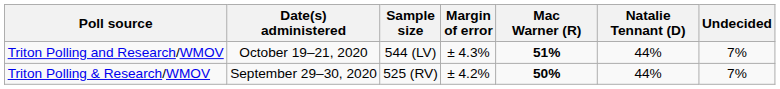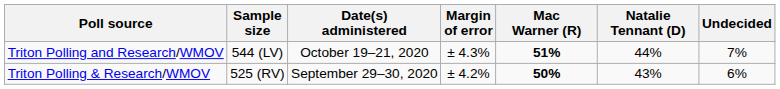 <table class="wikitable" style="font-size:90%;text-align:center;">
 <tr>
 <th>Poll source</th>
+<th>Sample<br>size</th>
 <th>Date(s)<br>administered</th>
-<th>Sample<br>size</th>
 <th>Margin<br>of error</th>
 <th style="width:100px;">Mac<br>Warner (R)</th>
 <th style="width:100px;">Natalie<br>Tennant (D)</th>
 <th>Undecided</th>
 </tr>
 <tr>
 <td style="text-align:left;"><a href='#'>Triton Polling and Research</a>/<a href='#'>WMOV</a></td>
+<td>544 (LV)</td>
 <td>October 19–21, 2020</td>
-<td>544 (LV)</td>
 <td>± 4.3%</td>
 <td><strong>51%</strong></td>
 <td>44%</td>
 <td>7%</td>
 </tr>
 <tr>
 <td style="text-align:left;"><a href='#'>Triton Polling & Research</a>/<a href='#'>WMOV</a></td>
+<td>525 (RV)</td>
 <td>September 29–30, 2020</td>
-<td>525 (RV)</td>
 <td>± 4.2%</td>
 <td><strong>50%</strong></td>
-<td>44%</td>
-<td>7%</td>
+<td>43%</td>
+<td>6%</td>
 </tr>
 </table>
